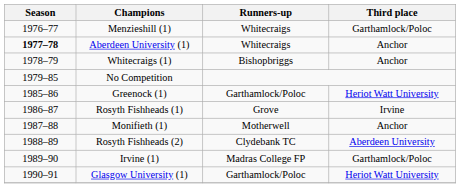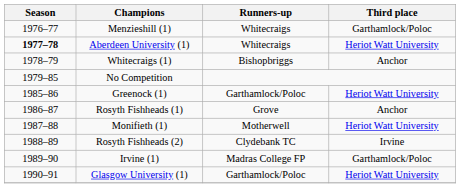 <table class="wikitable" style="text-align: center;">
 <tr>
 <th rowspan=1 width=105>Season</th>
 <th rowspan=1 width=190>Champions</th>
 <th rowspan=1 width=190>Runners-up</th>
 <th rowspan=1 width=190>Third place</th>
 </tr>
 <tr>
 <td>1976–77</td>
 <td>Menzieshill (1)</td>
 <td>Whitecraigs</td>
 <td>Garthamlock/Poloc</td>
 </tr>
 <tr>
 <td><strong>1977–78</strong></td>
 <td><a href='#'>Aberdeen University</a> (1)</td>
 <td>Whitecraigs</td>
-<td>Anchor</td>
+<td><a href='#'>Heriot Watt University</a></td>
 </tr>
 <tr>
 <td>1978–79</td>
 <td>Whitecraigs (1)</td>
 <td>Bishopbriggs</td>
 <td>Anchor</td>
 </tr>
 <tr>
 <td>1979–85</td>
 <td>No Competition</td>
 </tr>
 <tr>
 <td>1985–86</td>
 <td>Greenock (1)</td>
 <td>Garthamlock/Poloc</td>
 <td><a href='#'>Heriot Watt University</a></td>
 </tr>
 <tr>
 <td>1986–87</td>
 <td>Rosyth Fishheads (1)</td>
 <td>Grove</td>
-<td>Irvine</td>
+<td>Anchor</td>
 </tr>
 <tr>
 <td>1987–88</td>
 <td>Monifieth (1)</td>
 <td>Motherwell</td>
-<td>Anchor</td>
+<td><a href='#'>Heriot Watt University</a></td>
 </tr>
 <tr>
 <td>1988–89</td>
 <td>Rosyth Fishheads (2)</td>
 <td>Clydebank TC</td>
-<td><a href='#'>Aberdeen University</a></td>
+<td>Irvine</td>
 </tr>
 <tr>
 <td>1989–90</td>
 <td>Irvine (1)</td>
 <td>Madras College FP</td>
 <td>Garthamlock/Poloc</td>
 </tr>
 <tr>
 <td>1990–91</td>
 <td><a href='#'>Glasgow University</a> (1)</td>
 <td>Garthamlock/Poloc</td>
 <td><a href='#'>Heriot Watt University</a></td>
 </tr>
 <tr>
 </tr>
 </table>
